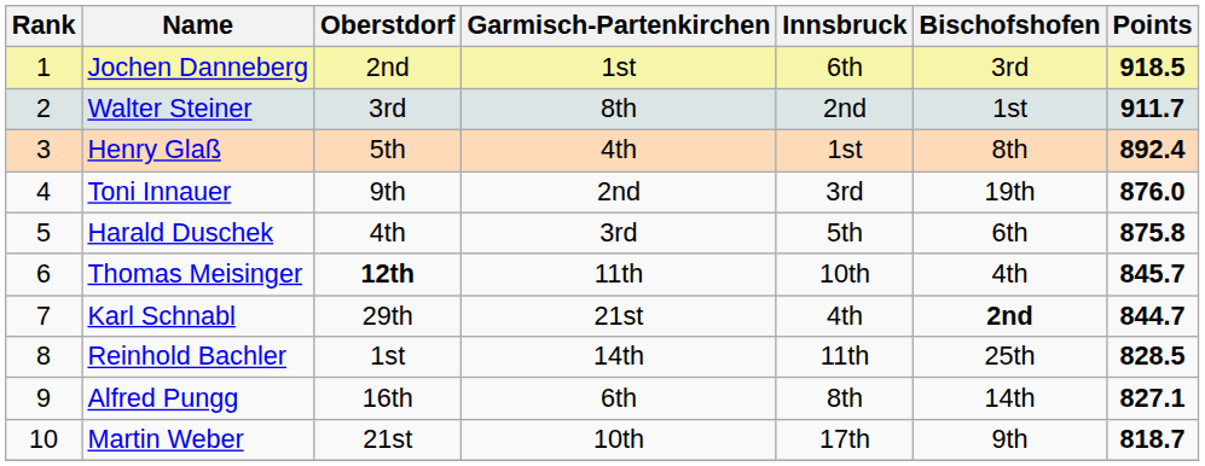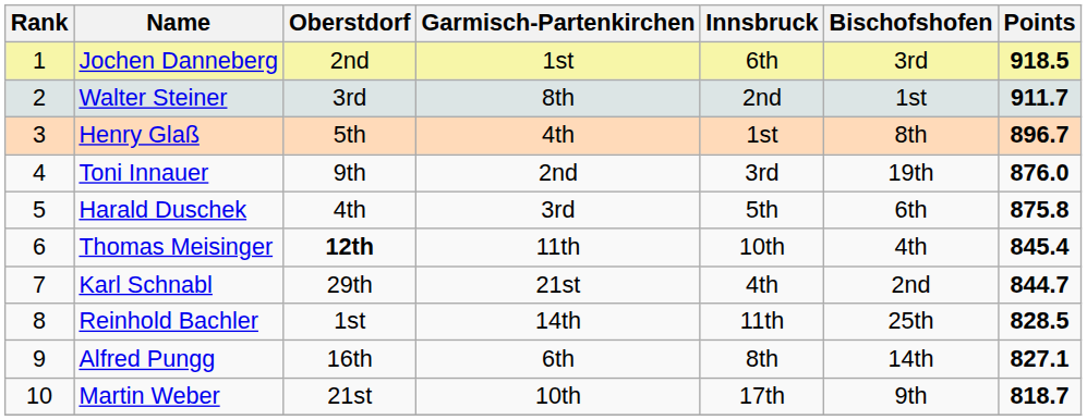 <table class="wikitable sortable">
 <tr>
 <th align=Center>Rank</th>
 <th>Name</th>
 <th>Oberstdorf</th>
 <th>Garmisch-Partenkirchen</th>
 <th>Innsbruck</th>
 <th>Bischofshofen</th>
 <th>Points</th>
 </tr>
 <tr style="background:#F7F6A8">
 <td align=center>1</td>
 <td> <a href='#'>Jochen Danneberg</a></td>
 <td align=center>2nd</td>
 <td align=center>1st</td>
 <td align=center>6th</td>
 <td align=center>3rd</td>
 <td align=center><strong>918.5</strong></td>
 </tr>
 <tr style="background: #DCE5E5;">
 <td align=center>2</td>
 <td> <a href='#'>Walter Steiner</a></td>
 <td align=center>3rd</td>
 <td align=center>8th</td>
 <td align=center>2nd</td>
 <td align=center>1st</td>
 <td align=center><strong>911.7</strong></td>
 </tr>
 <tr style="background: #FFDAB9;">
 <td align=center>3</td>
 <td> <a href='#'>Henry Glaß</a></td>
 <td align=center>5th</td>
 <td align=center>4th</td>
 <td align=center>1st</td>
 <td align=center>8th</td>
-<td align=center><strong>892.4</strong></td>
+<td align=center><strong>896.7</strong></td>
 </tr>
 <tr>
 <td align=center>4</td>
 <td> <a href='#'>Toni Innauer</a></td>
 <td align=center>9th</td>
 <td align=center>2nd</td>
 <td align=center>3rd</td>
 <td align=center>19th</td>
 <td align=center><strong>876.0</strong></td>
 </tr>
 <tr>
 <td align=center>5</td>
 <td> <a href='#'>Harald Duschek</a></td>
 <td align=center>4th</td>
 <td align=center>3rd</td>
 <td align=center>5th</td>
 <td align=center>6th</td>
 <td align=center><strong>875.8</strong></td>
 </tr>
 <tr>
 <td align=center>6</td>
 <td> <a href='#'>Thomas Meisinger</a></td>
 <td align=center><strong>12th</strong></td>
 <td align=center>11th</td>
 <td align=center>10th</td>
 <td align=center>4th</td>
-<td align=center><strong>845.7</strong></td>
+<td align=center><strong>845.4</strong></td>
 </tr>
 <tr>
 <td align=center>7</td>
 <td> <a href='#'>Karl Schnabl</a></td>
 <td align=center>29th</td>
 <td align=center>21st</td>
 <td align=center>4th</td>
-<td align=center><strong>2nd</strong></td>
+<td align=center>2nd</td>
 <td align=center><strong>844.7</strong></td>
 </tr>
 <tr>
 <td align=center>8</td>
 <td> <a href='#'>Reinhold Bachler</a></td>
 <td align=center>1st</td>
 <td align=center>14th</td>
 <td align=center>11th</td>
 <td align=center>25th</td>
 <td align=center><strong>828.5</strong></td>
 </tr>
 <tr>
 <td align=center>9</td>
 <td> <a href='#'>Alfred Pungg</a></td>
 <td align=center>16th</td>
 <td align=center>6th</td>
 <td align=center>8th</td>
 <td align=center>14th</td>
 <td align=center><strong>827.1</strong></td>
 </tr>
 <tr>
 <td align=center>10</td>
 <td> <a href='#'>Martin Weber</a></td>
 <td align=center>21st</td>
 <td align=center>10th</td>
 <td align=center>17th</td>
 <td align=center>9th</td>
 <td align=center><strong>818.7</strong></td>
 </tr>
 <tr>
 </tr>
 </table>
